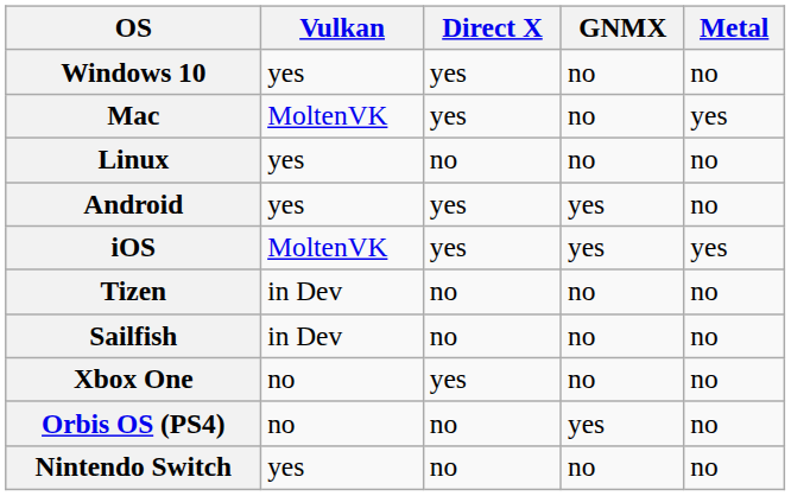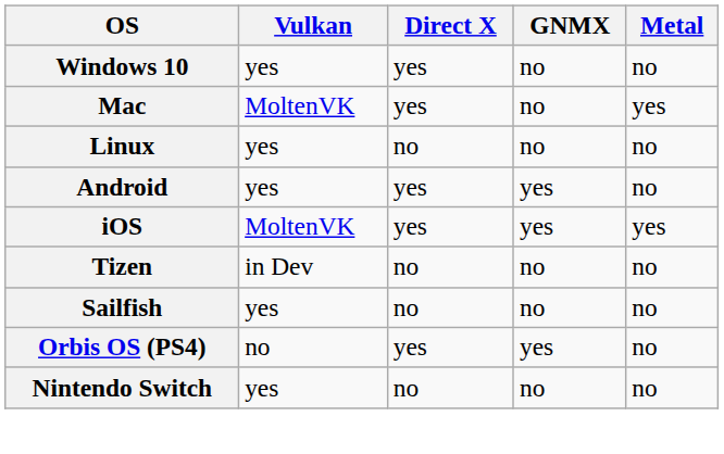 <table class="wikitable" style="margin-left:1em; float: right; width: 450px">
 <tr>
 <th>OS</th>
 <th><a href='#'>Vulkan</a></th>
 <th><a href='#'>Direct X</a></th>
 <th>GNMX</th>
 <th><a href='#'>Metal</a></th>
 </tr>
 <tr>
 <th>Windows 10</th>
 <td>yes</td>
 <td>yes</td>
 <td>no</td>
 <td>no</td>
 </tr>
 <tr>
 <th>Mac</th>
 <td><a href='#'>MoltenVK</a></td>
 <td>yes</td>
 <td>no</td>
 <td>yes</td>
 </tr>
 <tr>
 <th>Linux</th>
 <td>yes</td>
 <td>no</td>
 <td>no</td>
 <td>no</td>
 </tr>
 <tr>
 <th>Android</th>
 <td>yes</td>
 <td>yes</td>
 <td>yes</td>
 <td>no</td>
 </tr>
 <tr>
 <th>iOS</th>
 <td><a href='#'>MoltenVK</a></td>
 <td>yes</td>
 <td>yes</td>
 <td>yes</td>
 </tr>
 <tr>
 <th>Tizen</th>
 <td>in Dev</td>
 <td>no</td>
 <td>no</td>
 <td>no</td>
 </tr>
 <tr>
 <th>Sailfish</th>
-<td>in Dev</td>
+<td>yes</td>
 <td>no</td>
-<td>no</td>
-<td>no</td>
-</tr>
-<tr>
-<th>Xbox One</th>
-<td>no</td>
-<td>yes</td>
 <td>no</td>
 <td>no</td>
 </tr>
 <tr>
 <th><a href='#'>Orbis OS</a> (PS4)</th>
 <td>no</td>
-<td>no</td>
+<td>yes</td>
 <td>yes</td>
 <td>no</td>
 </tr>
 <tr>
 <th>Nintendo Switch</th>
 <td>yes</td>
 <td>no</td>
 <td>no</td>
 <td>no</td>
 </tr>
 </table>
